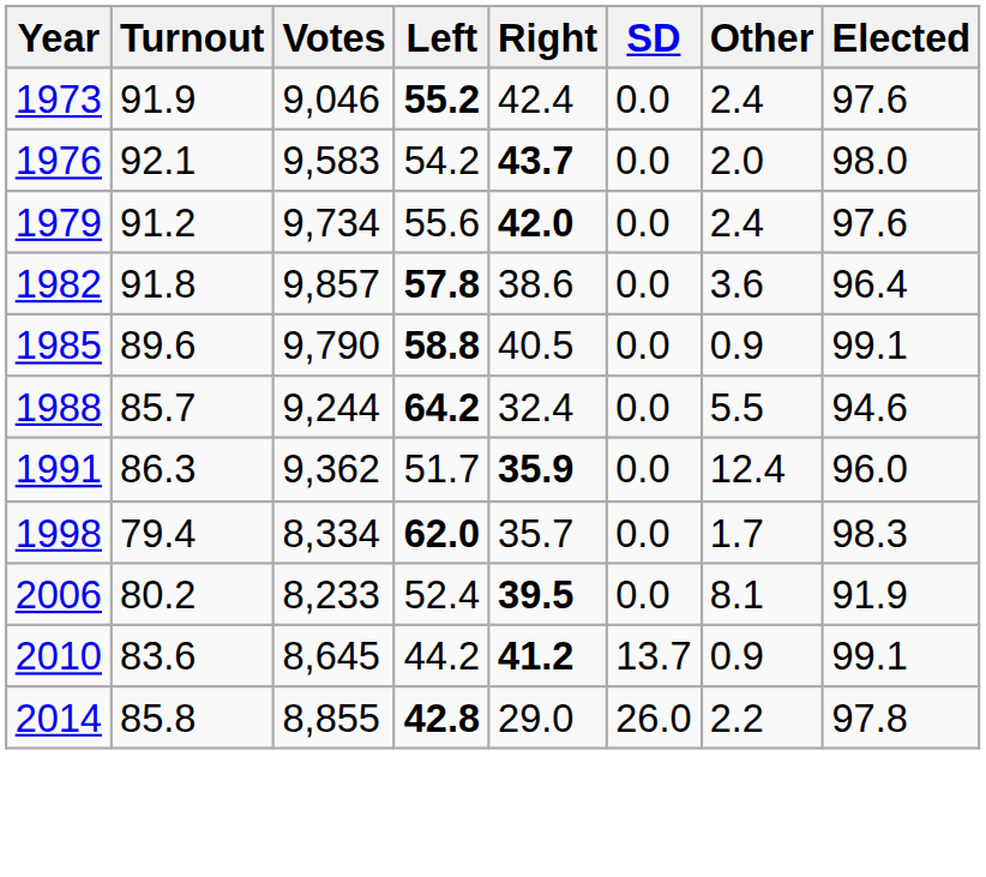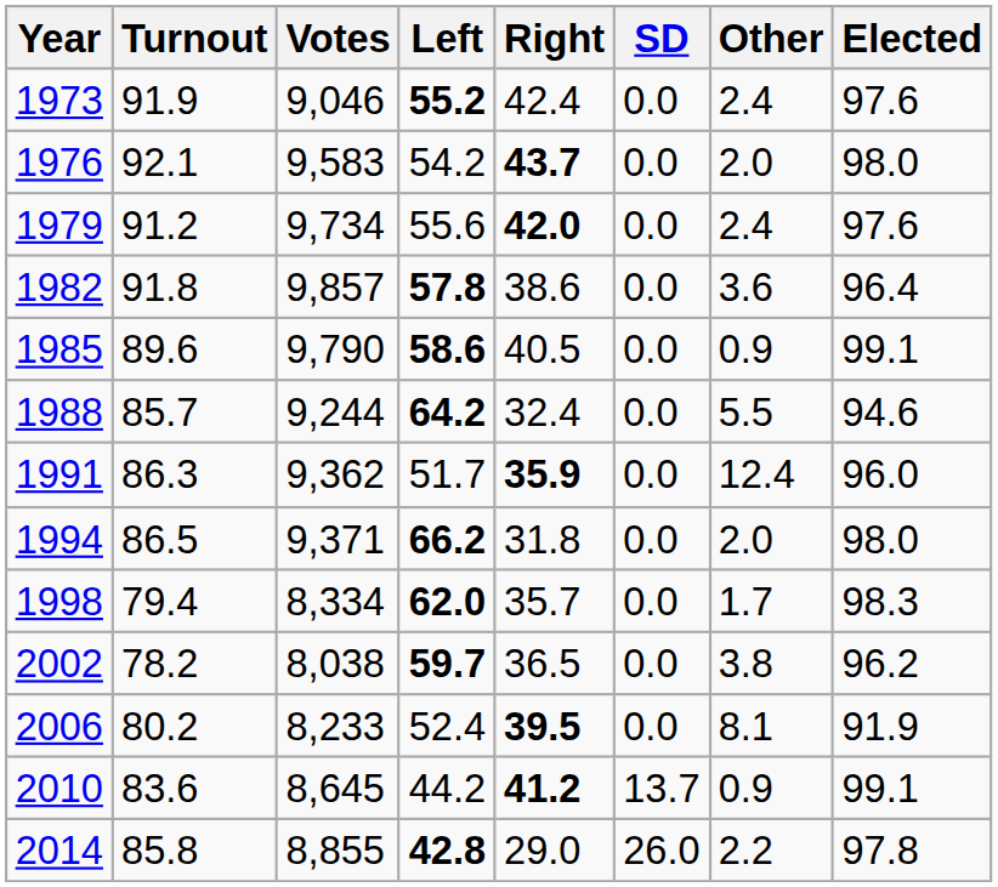 <table class="wikitable sortable" style="font-size: 95%;">
 <tr>
 <th>Year</th>
 <th>Turnout</th>
 <th>Votes</th>
 <th>Left</th>
 <th>Right</th>
 <th><a href='#'>SD</a></th>
 <th>Other</th>
 <th>Elected</th>
 </tr>
 <tr>
 <td><a href='#'>1973</a></td>
 <td>91.9</td>
 <td>9,046</td>
 <td><strong>55.2</strong></td>
 <td>42.4</td>
 <td>0.0</td>
 <td>2.4</td>
 <td>97.6</td>
 </tr>
 <tr>
 <td><a href='#'>1976</a></td>
 <td>92.1</td>
 <td>9,583</td>
 <td>54.2</td>
 <td><strong>43.7</strong></td>
 <td>0.0</td>
 <td>2.0</td>
 <td>98.0</td>
 </tr>
 <tr>
 <td><a href='#'>1979</a></td>
 <td>91.2</td>
 <td>9,734</td>
 <td>55.6</td>
 <td><strong>42.0</strong></td>
 <td>0.0</td>
 <td>2.4</td>
 <td>97.6</td>
 </tr>
 <tr>
 <td><a href='#'>1982</a></td>
 <td>91.8</td>
 <td>9,857</td>
 <td><strong>57.8</strong></td>
 <td>38.6</td>
 <td>0.0</td>
 <td>3.6</td>
 <td>96.4</td>
 </tr>
 <tr>
 <td><a href='#'>1985</a></td>
 <td>89.6</td>
 <td>9,790</td>
-<td><strong>58.8</strong></td>
+<td><strong>58.6</strong></td>
 <td>40.5</td>
 <td>0.0</td>
 <td>0.9</td>
 <td>99.1</td>
 </tr>
 <tr>
 <td><a href='#'>1988</a></td>
 <td>85.7</td>
 <td>9,244</td>
 <td><strong>64.2</strong></td>
 <td>32.4</td>
 <td>0.0</td>
 <td>5.5</td>
 <td>94.6</td>
 </tr>
 <tr>
 <td><a href='#'>1991</a></td>
 <td>86.3</td>
 <td>9,362</td>
 <td>51.7</td>
 <td><strong>35.9</strong></td>
 <td>0.0</td>
 <td>12.4</td>
 <td>96.0</td>
 </tr>
 <tr>
+<td><a href='#'>1994</a></td>
+<td>86.5</td>
+<td>9,371</td>
+<td><strong>66.2</strong></td>
+<td>31.8</td>
+<td>0.0</td>
+<td>2.0</td>
+<td>98.0</td>
+</tr>
+<tr>
 <td><a href='#'>1998</a></td>
 <td>79.4</td>
 <td>8,334</td>
 <td><strong>62.0</strong></td>
 <td>35.7</td>
 <td>0.0</td>
 <td>1.7</td>
 <td>98.3</td>
+</tr>
+<tr>
+<td><a href='#'>2002</a></td>
+<td>78.2</td>
+<td>8,038</td>
+<td><strong>59.7</strong></td>
+<td>36.5</td>
+<td>0.0</td>
+<td>3.8</td>
+<td>96.2</td>
 </tr>
 <tr>
 <td><a href='#'>2006</a></td>
 <td>80.2</td>
 <td>8,233</td>
 <td>52.4</td>
 <td><strong>39.5</strong></td>
 <td>0.0</td>
 <td>8.1</td>
 <td>91.9</td>
 </tr>
 <tr>
 <td><a href='#'>2010</a></td>
 <td>83.6</td>
 <td>8,645</td>
 <td>44.2</td>
 <td><strong>41.2</strong></td>
 <td>13.7</td>
 <td>0.9</td>
 <td>99.1</td>
 </tr>
 <tr>
 <td><a href='#'>2014</a></td>
 <td>85.8</td>
 <td>8,855</td>
 <td><strong>42.8</strong></td>
 <td>29.0</td>
 <td>26.0</td>
 <td>2.2</td>
 <td>97.8</td>
 </tr>
 </table>
